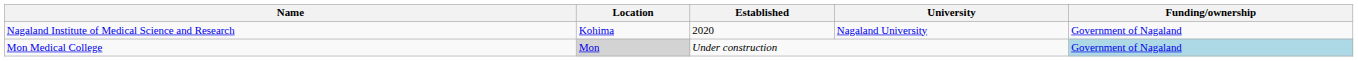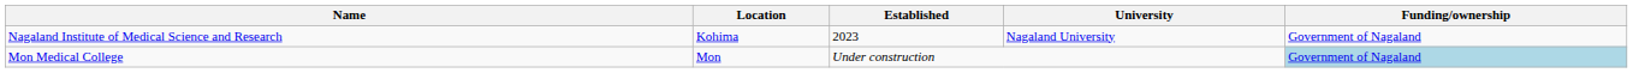 <table class="wikitable sortable" style="width:100%">
 <tr>
 <th>Name</th>
 <th>Location</th>
 <th>Established</th>
 <th>University</th>
 <th>Funding/ownership</th>
 </tr>
 <tr>
 <td><a href='#'>Nagaland Institute of Medical Science and Research</a></td>
 <td><a href='#'>Kohima</a></td>
-<td>2020</td>
+<td>2023</td>
 <td><a href='#'>Nagaland University</a></td>
 <td><a href='#'>Government of Nagaland</a></td>
 </tr>
 <tr>
 <td><a href='#'>Mon Medical College</a></td>
-<td style="background: lightgrey;"><a href='#'>Mon</a></td>
+<td><a href='#'>Mon</a></td>
 <td colspan="2"><em>Under construction</em></td>
 <td style="background: lightblue;"><a href='#'>Government of Nagaland</a></td>
 </tr>
 </table>
